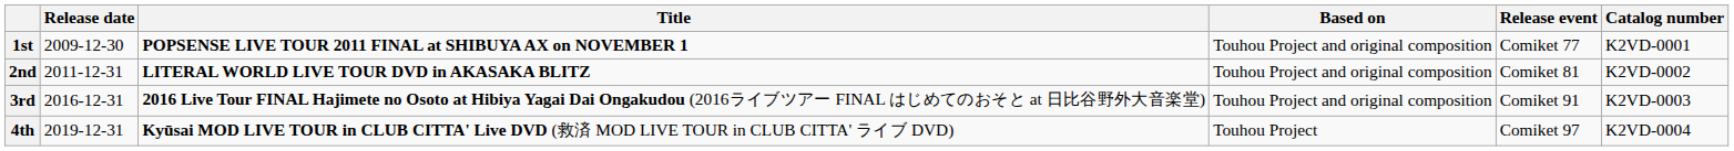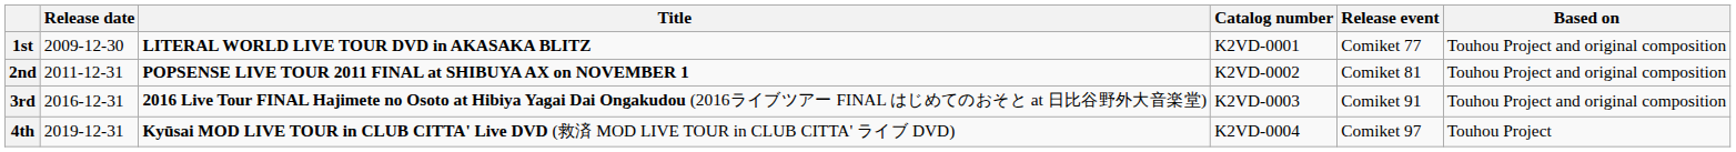 <table class="wikitable">
 <tr>
 <th></th>
 <th>Release date</th>
 <th>Title</th>
+<th>Catalog number</th>
+<th>Release event</th>
 <th>Based on</th>
-<th>Release event</th>
-<th>Catalog number</th>
 </tr>
 <tr>
 <th>1st</th>
 <td>2009-12-30</td>
-<td><strong>POPSENSE LIVE TOUR 2011 FINAL at SHIBUYA AX on NOVEMBER 1</strong></td>
+<td><strong>LITERAL WORLD LIVE TOUR DVD in AKASAKA BLITZ</strong></td>
+<td>K2VD-0001</td>
+<td>Comiket 77</td>
 <td>Touhou Project and original composition</td>
-<td>Comiket 77</td>
-<td>K2VD-0001</td>
 </tr>
 <tr>
 <th>2nd</th>
 <td>2011-12-31</td>
-<td><strong>LITERAL WORLD LIVE TOUR DVD in AKASAKA BLITZ</strong></td>
+<td><strong>POPSENSE LIVE TOUR 2011 FINAL at SHIBUYA AX on NOVEMBER 1</strong></td>
+<td>K2VD-0002</td>
+<td>Comiket 81</td>
 <td>Touhou Project and original composition</td>
-<td>Comiket 81</td>
-<td>K2VD-0002</td>
 </tr>
 <tr>
 <th>3rd</th>
 <td>2016-12-31</td>
 <td><strong>2016 Live Tour FINAL Hajimete no Osoto at Hibiya Yagai Dai Ongakudou</strong> (2016ライブツアー FINAL はじめてのおそと at 日比谷野外大音楽堂)</td>
+<td>K2VD-0003</td>
+<td>Comiket 91</td>
 <td>Touhou Project and original composition</td>
-<td>Comiket 91</td>
-<td>K2VD-0003</td>
 </tr>
 <tr>
 <th>4th</th>
 <td>2019-12-31</td>
 <td><strong>Kyūsai MOD LIVE TOUR in CLUB CITTA' Live DVD</strong> (救済 MOD LIVE TOUR in CLUB CITTA' ライブ DVD)</td>
+<td>K2VD-0004</td>
+<td>Comiket 97</td>
 <td>Touhou Project</td>
-<td>Comiket 97</td>
-<td>K2VD-0004</td>
 </tr>
 </table>
